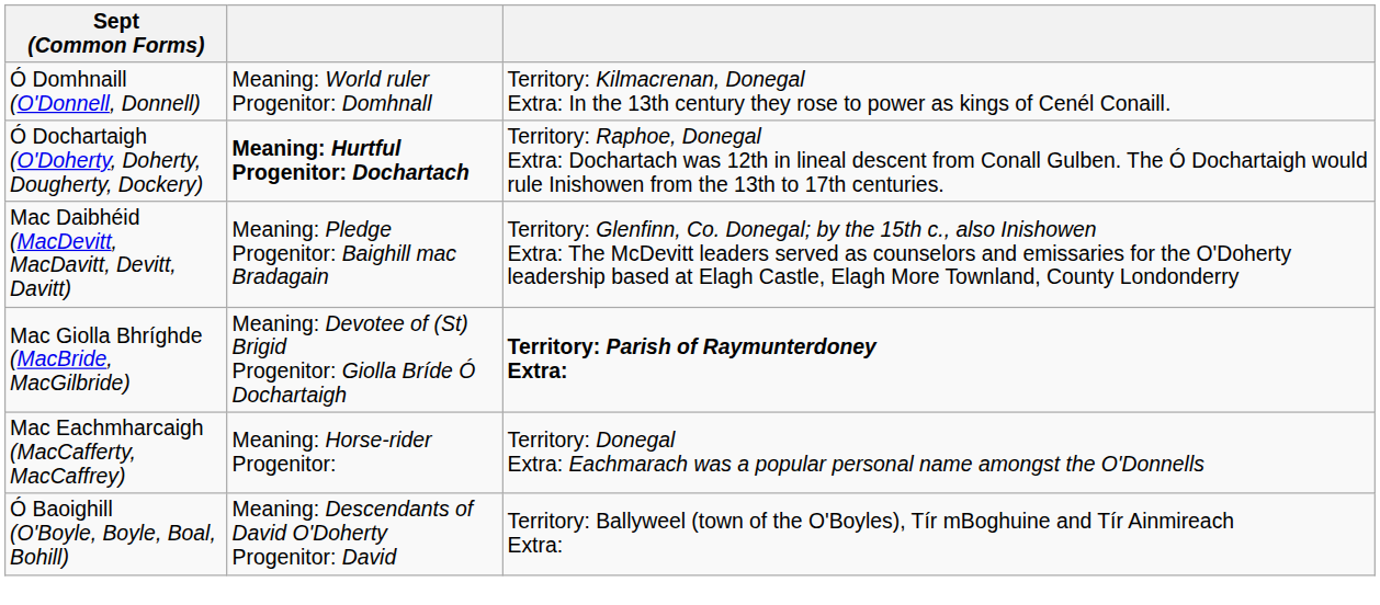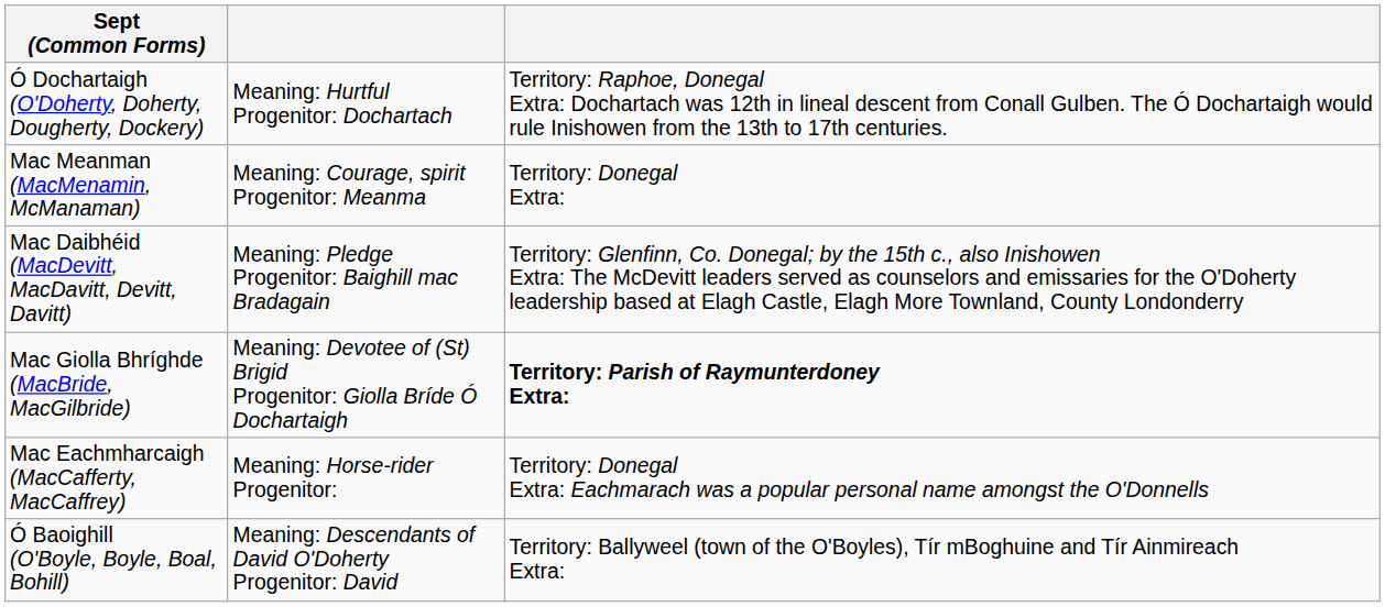 <table class="wikitable">
 <tr>
 <th width="160">Sept<br><em>(Common Forms)</em></th>
 <th width="200"></th>
 <th width="650"></th>
 </tr>
 <tr>
-<td>Ó Domhnaill<br><em>(<a href='#'>O'Donnell</a>, Donnell)</em></td>
-<td>Meaning: <em>World ruler</em><br>Progenitor: <em>Domhnall</em></td>
-<td>Territory: <em>Kilmacrenan, Donegal</em><br>Extra: In the 13th century they rose to power as kings of Cenél Conaill.</td>
+<td>Ó Dochartaigh<br><em>(<a href='#'>O'Doherty</a>, Doherty, Dougherty, Dockery)</em></td>
+<td>Meaning: <em>Hurtful</em><br>Progenitor: <em>Dochartach</em></td>
+<td>Territory: <em>Raphoe, Donegal</em><br>Extra: Dochartach was 12th in lineal descent from Conall Gulben. The Ó Dochartaigh would rule Inishowen from the 13th to 17th centuries.</td>
 </tr>
 <tr>
-<td>Ó Dochartaigh<br><em>(<a href='#'>O'Doherty</a>, Doherty, Dougherty, Dockery)</em></td>
-<td><strong>Meaning: <em>Hurtful</em><br>Progenitor: <em>Dochartach</em></strong></td>
-<td>Territory: <em>Raphoe, Donegal</em><br>Extra: Dochartach was 12th in lineal descent from Conall Gulben. The Ó Dochartaigh would rule Inishowen from the 13th to 17th centuries.</td>
+<td>Mac Meanman<br><em>(<a href='#'>MacMenamin</a>, McManaman)</em></td>
+<td>Meaning: <em>Courage, spirit</em><br>Progenitor: <em>Meanma</em></td>
+<td>Territory: <em>Donegal</em><br>Extra:</td>
 </tr>
 <tr>
 <td>Mac Daibhéid<br><em>(<a href='#'>MacDevitt</a>, MacDavitt, Devitt, Davitt)</em></td>
 <td>Meaning: <em>Pledge</em><br>Progenitor: <em>Baighill mac Bradagain</em></td>
 <td>Territory: <em>Glenfinn, Co. Donegal; by the 15th c., also Inishowen</em><br>Extra: The McDevitt leaders served as counselors and emissaries for the O'Doherty leadership based at Elagh Castle, Elagh More Townland, County Londonderry</td>
 </tr>
 <tr>
 <td>Mac Giolla Bhríghde<br><em>(<a href='#'>MacBride</a>, MacGilbride)</em></td>
 <td>Meaning: <em>Devotee of (St) Brigid</em><br>Progenitor: <em>Giolla Bríde Ó Dochartaigh</em></td>
 <td><strong>Territory: <em>Parish of Raymunterdoney</em><br>Extra:</strong></td>
 </tr>
 <tr>
 <td>Mac Eachmharcaigh<br><em>(MacCafferty, MacCaffrey)</em></td>
 <td>Meaning: <em>Horse-rider</em><br>Progenitor:</td>
 <td>Territory: <em>Donegal</em><br>Extra: <em>Eachmarach was a popular personal name amongst the O'Donnells</em></td>
 </tr>
 <tr>
 <td>Ó Baoighill<br><em>(O'Boyle, Boyle, Boal, Bohill)</em></td>
 <td>Meaning: <em>Descendants of David O'Doherty</em><br>Progenitor: <em>David</em></td>
 <td>Territory: Ballyweel (town of the O'Boyles), Tír mBoghuine and Tír Ainmireach<br>Extra:</td>
 </tr>
 </table>
